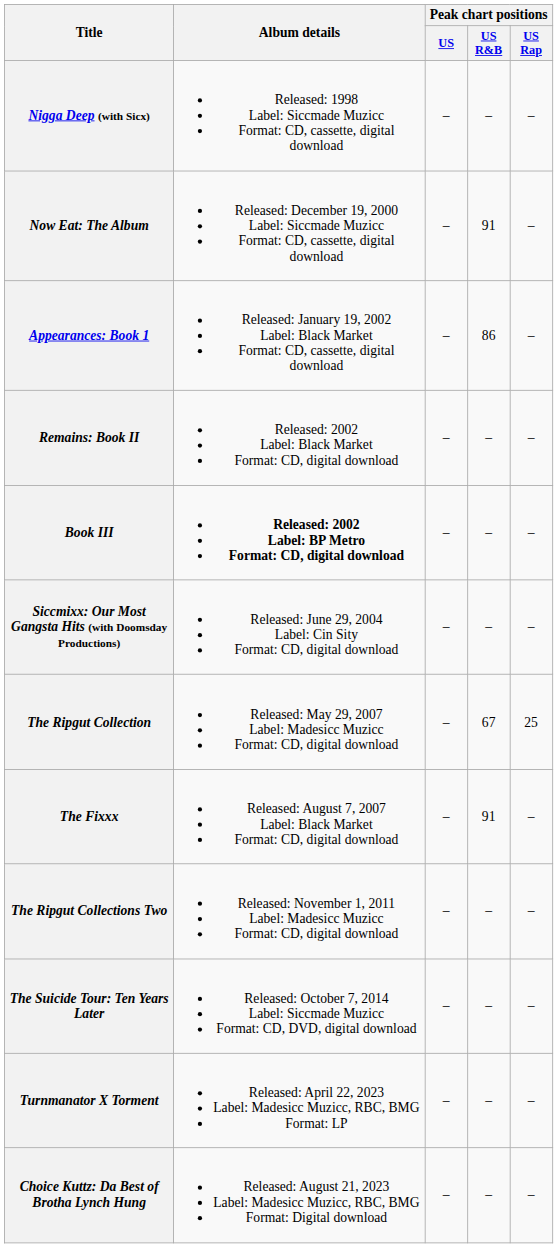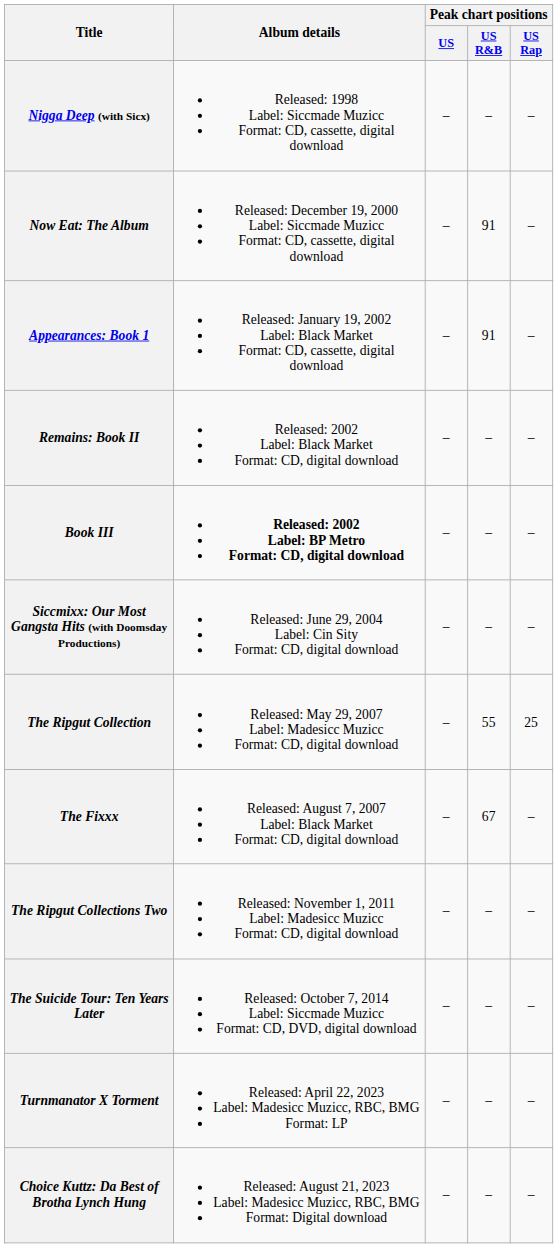 <table class="wikitable plainrowheaders" style="text-align:center;">
 <tr>
 <th scope="col" rowspan="2" style="width:12em;">Title</th>
 <th scope="col" rowspan="2" style="width:18em;">Album details</th>
 <th scope="col" colspan="3">Peak chart positions</th>
 </tr>
 <tr>
 <th scope="col" style="width:3em;font-size:90%;"><a href='#'>US</a></th>
 <th scope="col" style="width:3em;font-size:90%;"><a href='#'>US R&B</a></th>
 <th scope="col" style="width:3em;font-size:90%;"><a href='#'>US<br>Rap</a></th>
 </tr>
 <tr>
 <th scope="row"><em><a href='#'>Nigga Deep</a></em> <small>(with Sicx)</small></th>
 <td><br><ul><li>Released: 1998</li><li>Label: Siccmade Muzicc</li><li>Format: CD, cassette, digital download</li></ul></td>
 <td>–</td>
 <td>–</td>
 <td>–</td>
 </tr>
 <tr>
 <th scope="row"><em>Now Eat: The Album</em></th>
 <td><br><ul><li>Released: December 19, 2000</li><li>Label: Siccmade Muzicc</li><li>Format: CD, cassette, digital download</li></ul></td>
 <td>–</td>
 <td>91</td>
 <td>–</td>
 </tr>
 <tr>
 <th scope="row"><em><a href='#'>Appearances: Book 1</a></em></th>
 <td><br><ul><li>Released: January 19, 2002</li><li>Label: Black Market</li><li>Format: CD, cassette, digital download</li></ul></td>
 <td>–</td>
-<td>86</td>
+<td>91</td>
 <td>–</td>
 </tr>
 <tr>
 <th scope="row"><em>Remains: Book II</em></th>
 <td><br><ul><li>Released: 2002</li><li>Label: Black Market</li><li>Format: CD, digital download</li></ul></td>
 <td>–</td>
 <td>–</td>
 <td>–</td>
 </tr>
 <tr>
 <th scope="row"><em>Book III</em></th>
 <td><strong><br><ul><li>Released: 2002</li><li>Label: BP Metro</li><li>Format: CD, digital download</li></ul></strong></td>
 <td>–</td>
 <td>–</td>
 <td>–</td>
 </tr>
 <tr>
 <th scope="row"><em>Siccmixx: Our Most Gangsta Hits</em> <small>(with Doomsday Productions)</small></th>
 <td><br><ul><li>Released: June 29, 2004</li><li>Label: Cin Sity</li><li>Format: CD, digital download</li></ul></td>
 <td>–</td>
 <td>–</td>
 <td>–</td>
 </tr>
 <tr>
 <th scope="row"><em>The Ripgut Collection</em></th>
 <td><br><ul><li>Released: May 29, 2007</li><li>Label: Madesicc Muzicc</li><li>Format: CD, digital download</li></ul></td>
 <td>–</td>
-<td>67</td>
+<td>55</td>
 <td>25</td>
 </tr>
 <tr>
 <th scope="row"><em>The Fixxx</em></th>
 <td><br><ul><li>Released: August 7, 2007</li><li>Label: Black Market</li><li>Format: CD, digital download</li></ul></td>
 <td>–</td>
-<td>91</td>
+<td>67</td>
 <td>–</td>
 </tr>
 <tr>
 <th scope="row"><em>The Ripgut Collections Two</em></th>
 <td><br><ul><li>Released: November 1, 2011</li><li>Label: Madesicc Muzicc</li><li>Format: CD, digital download</li></ul></td>
 <td>–</td>
 <td>–</td>
 <td>–</td>
 </tr>
 <tr>
 <th scope="row"><em>The Suicide Tour: Ten Years Later</em></th>
 <td><br><ul><li>Released: October 7, 2014</li><li>Label: Siccmade Muzicc</li><li>Format: CD, DVD, digital download</li></ul></td>
 <td>–</td>
 <td>–</td>
 <td>–</td>
 </tr>
 <tr>
 <th scope="row"><em>Turnmanator X Torment</em></th>
 <td><br><ul><li>Released: April 22, 2023</li><li>Label: Madesicc Muzicc, RBC, BMG</li><li>Format: LP</li></ul></td>
 <td>–</td>
 <td>–</td>
 <td>–</td>
 </tr>
 <tr>
 <th scope="row"><em>Choice Kuttz: Da Best of Brotha Lynch Hung</em></th>
 <td><br><ul><li>Released: August 21, 2023</li><li>Label: Madesicc Muzicc, RBC, BMG</li><li>Format: Digital download</li></ul></td>
 <td>–</td>
 <td>–</td>
 <td>–</td>
 </tr>
 </table>
